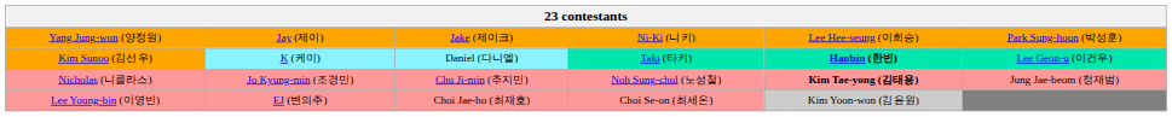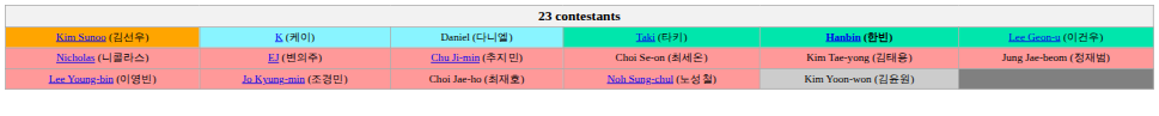 <table class="wikitable" style="text-align:center; width:100%; font-size: 75%;">
 <tr>
 <th colspan="6" scope="col" style="width:100%; font-size: 125%;">23 contestants</th>
-</tr>
-<tr>
-<td style="background:orange;"><a href='#'>Yang Jung-won</a> (양정원)</td>
-<td style="background:orange;"><a href='#'>Jay</a> (제이)</td>
-<td style="background:orange;"><a href='#'>Jake</a> (제이크)</td>
-<td style="background:orange;"><a href='#'>Ni-Ki</a> (니키)</td>
-<td style="background:orange;"><a href='#'>Lee Hee-seung</a> (이희승)</td>
-<td style="background:orange;"><a href='#'>Park Sung-hoon</a> (박성훈)</td>
 </tr>
 <tr>
 <td style="background:orange;"><a href='#'>Kim Sunoo</a> (김선우)</td>
 <td style="background:#89F4FF;"><a href='#'>K</a> (케이)</td>
 <td style="background:#89F4FF;">Daniel (다니엘)</td>
 <td style="background:#00e6ac;"><a href='#'>Taki</a> (타키)</td>
 <td style="background:#00e6ac;"><strong><a href='#'>Hanbin</a> (한빈)</strong></td>
 <td style="background:#00e6ac;"><a href='#'>Lee Geon-u</a> (이건우)</td>
 </tr>
 <tr>
 <td style="background:#FF9999;"><a href='#'>Nicholas</a> (니콜라스)</td>
-<td style="background:#FF9999;"><a href='#'>Jo Kyung-min</a> (조경민)</td>
+<td style="background:#FF9999;"><a href='#'>EJ</a> (변의주)</td>
 <td style="background:#FF9999;"><a href='#'>Chu Ji-min</a> (추지민)</td>
-<td style="background:#FF9999;"><a href='#'>Noh Sung-chul</a> (노성철)</td>
-<td style="background:#FF9999;"><strong>Kim Tae-yong (김태용)</strong></td>
+<td style="background:#FF9999;">Choi Se-on (최세온)</td>
+<td style="background:#FF9999;">Kim Tae-yong (김태용)</td>
 <td style="background:#FF9999;">Jung Jae-beom (정재범)</td>
 </tr>
 <tr>
 <td style="background:#FF9999;"><a href='#'>Lee Young-bin</a> (이영빈)</td>
-<td style="background:#FF9999;"><a href='#'>EJ</a> (변의주)</td>
+<td style="background:#FF9999;"><a href='#'>Jo Kyung-min</a> (조경민)</td>
 <td style="background:#FF9999;">Choi Jae-ho (최재호)</td>
-<td style="background:#FF9999;">Choi Se-on (최세온)</td>
+<td style="background:#FF9999;"><a href='#'>Noh Sung-chul</a> (노성철)</td>
 <td style="background:#CCCCCC;">Kim Yoon-won (김윤원)</td>
 <td style="background:gray;"></td>
 </tr>
 </table>
